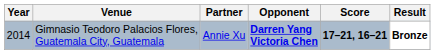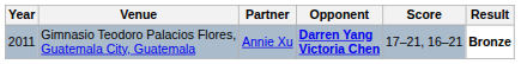 <table class="sortable wikitable" style="font-size: 90%;">
 <tr>
 <th>Year</th>
 <th>Venue</th>
 <th>Partner</th>
 <th>Opponent</th>
 <th>Score</th>
 <th>Result</th>
 </tr>
 <tr style="background:#AABBCC">
-<td align="center">2014</td>
+<td align="center">2011</td>
 <td align="left">Gimnasio Teodoro Palacios Flores,<br><a href='#'>Guatemala City, Guatemala</a></td>
 <td align="left"> <a href='#'>Annie Xu</a></td>
 <td align="left"><strong> <a href='#'>Darren Yang</a><br> <a href='#'>Victoria Chen</a></strong></td>
-<td align="left"><strong>17–21, 16–21</strong></td>
+<td align="left">17–21, 16–21</td>
 <td style="text-align:left; background:white"> <strong>Bronze</strong></td>
 </tr>
 </table>
